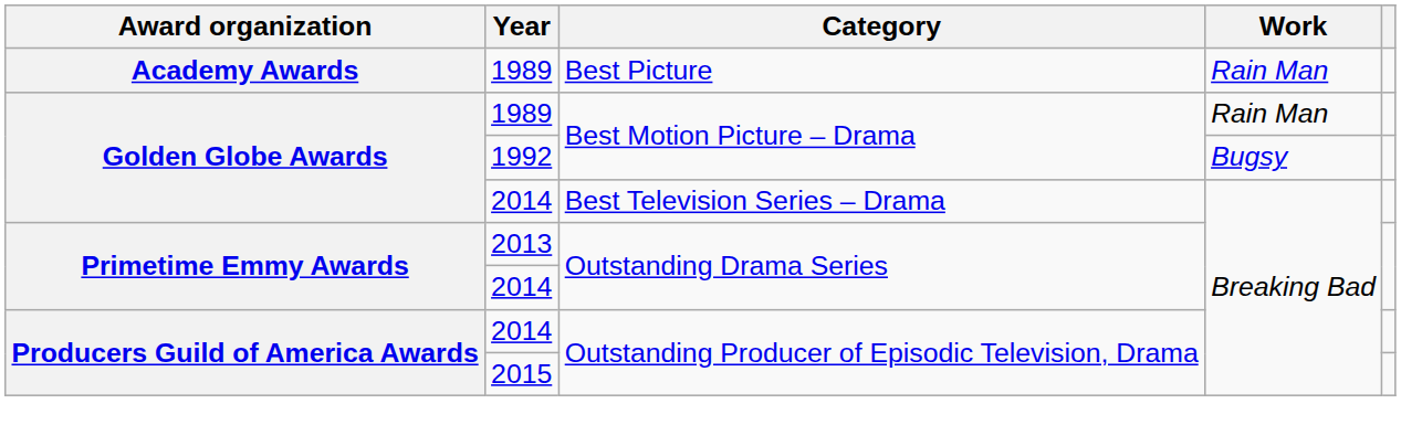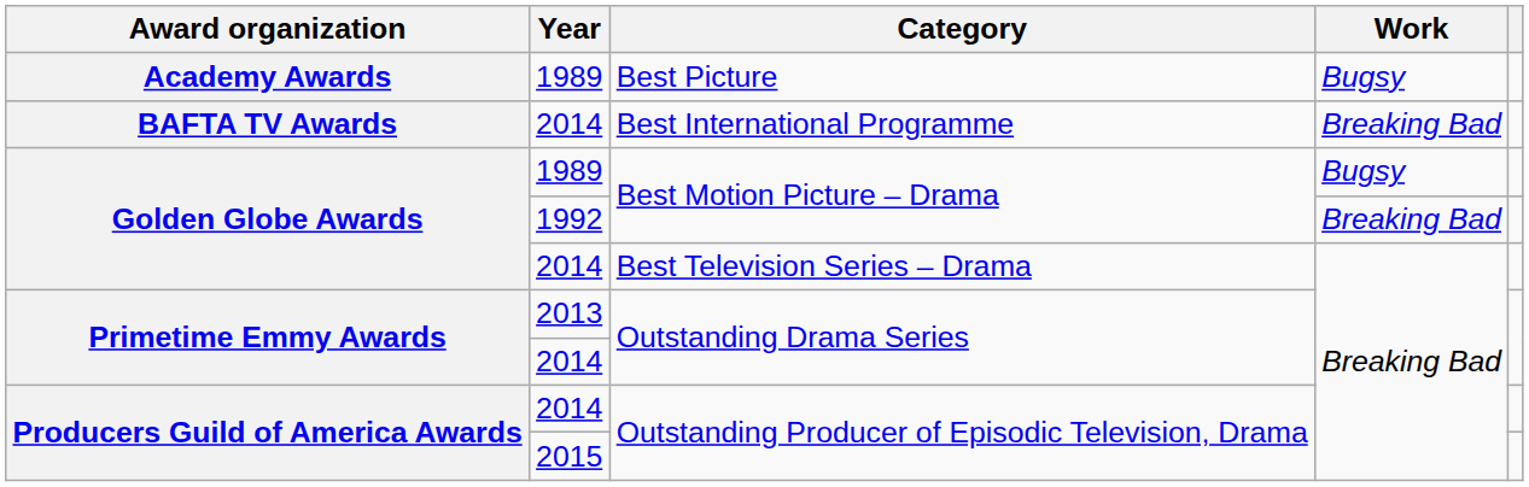 <table class="wikitable plainrowheaders sortable" style="margin-right: 0;">
 <tr>
 <th scope="col">Award organization</th>
 <th scope="col">Year</th>
 <th scope="col">Category</th>
 <th scope="col">Work</th>
 <th scope="col" class="unsortable"></th>
 </tr>
 <tr>
 <th scope="row"><a href='#'>Academy Awards</a></th>
 <td><a href='#'>1989</a></td>
 <td><a href='#'>Best Picture</a></td>
-<td><em><a href='#'>Rain Man</a></em></td>
+<td><em><a href='#'>Bugsy</a></em></td>
+<td style="text-align:center;"></td>
+</tr>
+<tr>
+<th scope="row"><a href='#'>BAFTA TV Awards</a></th>
+<td><a href='#'>2014</a></td>
+<td><a href='#'>Best International Programme</a></td>
+<td><em><a href='#'>Breaking Bad</a></em></td>
 <td style="text-align:center;"></td>
 </tr>
 <tr>
 <th scope="row" rowspan="3"><a href='#'>Golden Globe Awards</a></th>
 <td><a href='#'>1989</a></td>
 <td rowspan="2"><a href='#'>Best Motion Picture – Drama</a></td>
-<td><em>Rain Man</em></td>
+<td><em><a href='#'>Bugsy</a></em></td>
 <td style="text-align:center;"></td>
 </tr>
 <tr>
 <td><a href='#'>1992</a></td>
-<td><em><a href='#'>Bugsy</a></em></td>
+<td><em><a href='#'>Breaking Bad</a></em></td>
 <td style="text-align:center;"></td>
 </tr>
 <tr>
 <td><a href='#'>2014</a></td>
 <td><a href='#'>Best Television Series – Drama</a></td>
 <td rowspan="5"><em>Breaking Bad</em></td>
 <td style="text-align:center;"></td>
 </tr>
 <tr>
 <th scope="row" rowspan="2"><a href='#'>Primetime Emmy Awards</a></th>
 <td><a href='#'>2013</a></td>
 <td rowspan="2"><a href='#'>Outstanding Drama Series</a></td>
 <td style="text-align:center;" rowspan="2"></td>
 </tr>
 <tr>
 <td><a href='#'>2014</a></td>
 </tr>
 <tr>
 <th scope="row" rowspan="2"><a href='#'>Producers Guild of America Awards</a></th>
 <td><a href='#'>2014</a></td>
 <td rowspan="2"><a href='#'>Outstanding Producer of Episodic Television, Drama</a></td>
 <td style="text-align:center;"></td>
 </tr>
 <tr>
 <td><a href='#'>2015</a></td>
 <td style="text-align:center;"></td>
 </tr>
 </table>
